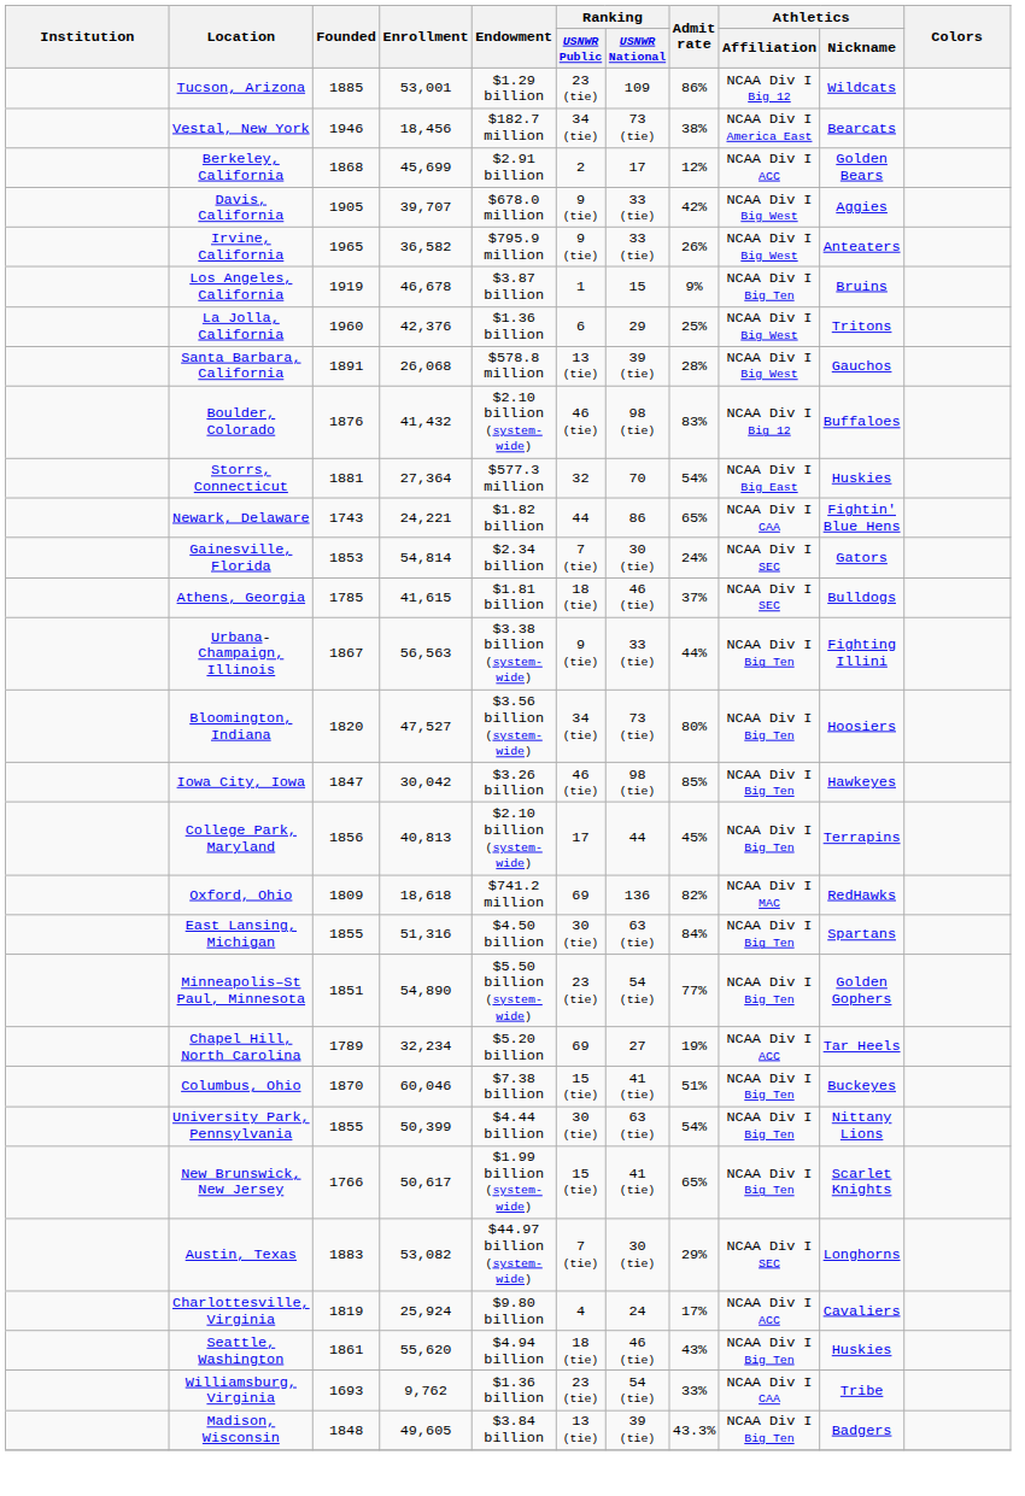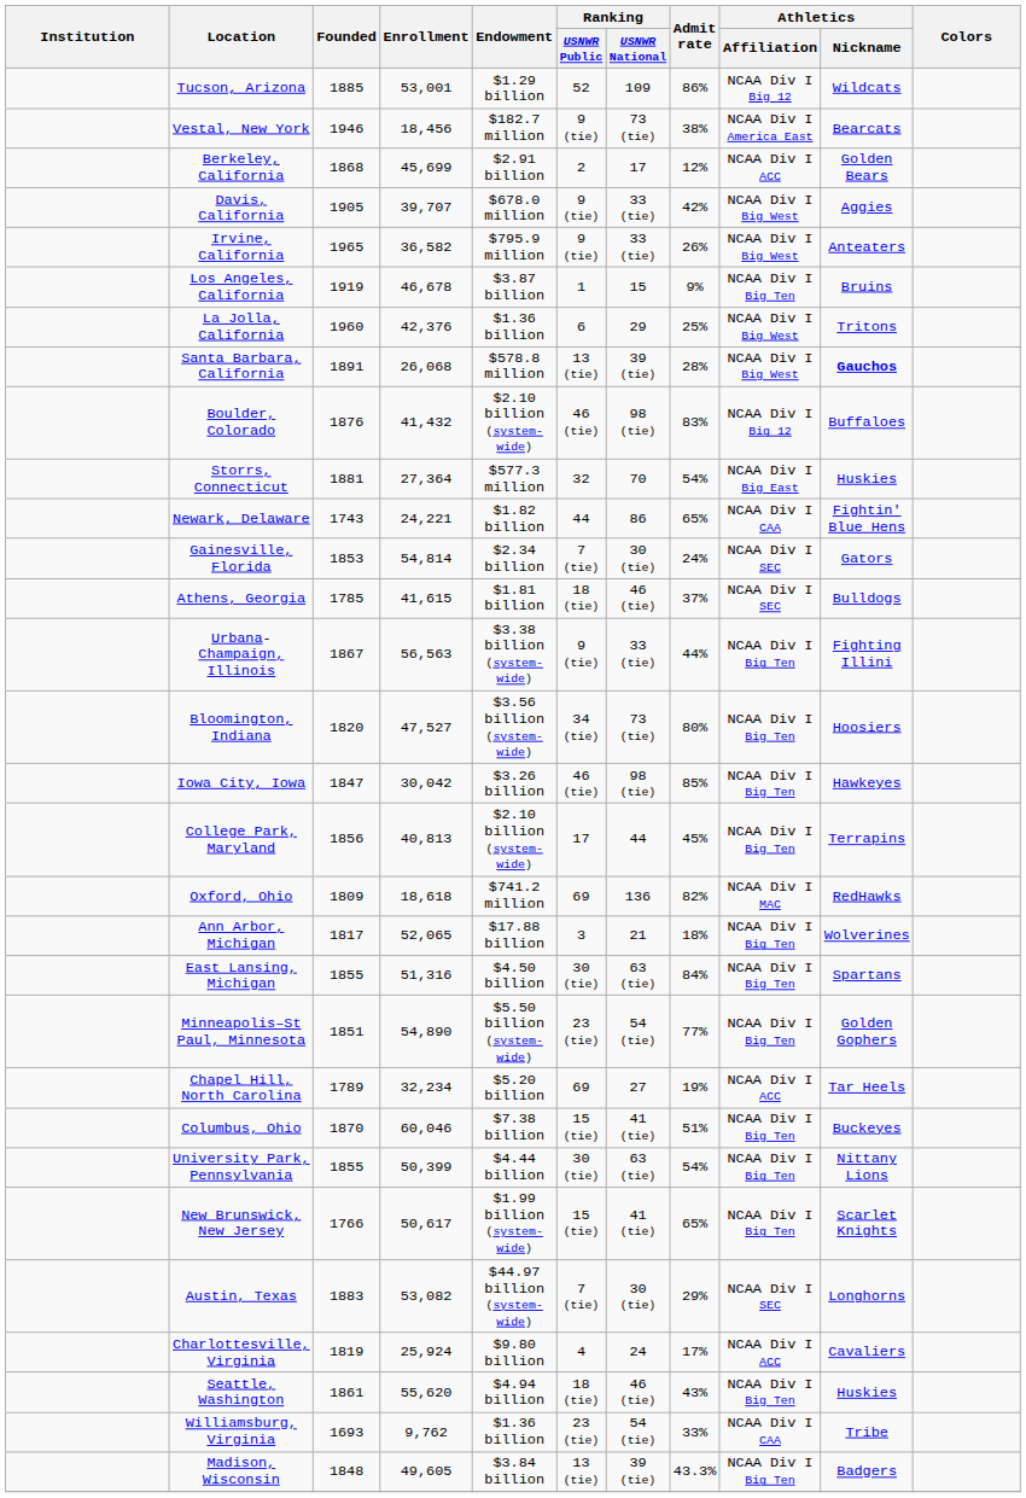 <table class="wikitable sortable" style="text-align:center;">
 <tr>
 <th rowspan="2">Institution</th>
 <th rowspan="2">Location</th>
 <th rowspan="2">Founded</th>
 <th rowspan="2">Enrollment<br></th>
 <th rowspan="2">Endowment<br></th>
 <th colspan="2">Ranking</th>
 <th rowspan="2">Admit rate</th>
 <th colspan="2">Athletics</th>
 <th class="unsortable" rowspan="2">Colors</th>
 </tr>
 <tr>
 <th><small><a href='#'><em>USNWR</em> Public</a></small></th>
 <th><small><a href='#'><em>USNWR</em> National</a></small></th>
 <th>Affiliation</th>
 <th>Nickname</th>
 </tr>
 <tr>
 <td style="border-style: solid solid solid none; text-align:left; min-width:10em"></td>
 <td style="min-width:8em"><a href='#'>Tucson, Arizona</a></td>
 <td>1885</td>
 <td>53,001</td>
 <td data-sort-value="1290">$1.29 billion</td>
-<td>23 <small>(tie)</small></td>
+<td>52</td>
 <td>109</td>
 <td>86%</td>
 <td>NCAA Div I<br><small><a href='#'>Big 12</a></small></td>
 <td><a href='#'>Wildcats</a></td>
 <td style="min-width:5em"></td>
 </tr>
 <tr>
 <td style="border-style: solid solid solid none; text-align:left; min-width:10em"></td>
 <td style="min-width:8em"><a href='#'>Vestal, New York</a></td>
 <td>1946</td>
 <td>18,456</td>
 <td data-sort-value="182">$182.7 million</td>
-<td>34 <small>(tie)</small></td>
+<td>9 <small>(tie)</small></td>
 <td>73 <small>(tie)</small></td>
 <td>38%</td>
 <td>NCAA Div I<br><small><a href='#'>America East</a></small></td>
 <td><a href='#'>Bearcats</a></td>
 <td style="min-width:5em"></td>
 </tr>
 <tr>
 <td style="border-style: solid solid solid none; text-align:left; min-width:10em"></td>
 <td style="min-width:8em"><a href='#'>Berkeley, California</a></td>
 <td>1868</td>
 <td>45,699</td>
 <td data-sort-value="2910">$2.91 billion</td>
 <td>2</td>
 <td>17</td>
 <td>12%</td>
 <td>NCAA Div I<br><small><a href='#'>ACC</a></small></td>
 <td><a href='#'>Golden Bears</a></td>
 <td style="min-width:5em"></td>
 </tr>
 <tr>
 <td style="border-style: solid solid solid none; text-align:left; min-width:10em"></td>
 <td style="min-width:8em"><a href='#'>Davis, California</a></td>
 <td>1905</td>
 <td>39,707</td>
 <td data-sort-value="678">$678.0 million</td>
 <td>9 <small>(tie)</small></td>
 <td>33 <small>(tie)</small></td>
 <td>42%</td>
 <td>NCAA Div I<br><small><a href='#'>Big West</a></small></td>
 <td><a href='#'>Aggies</a></td>
 <td style="min-width:5em"></td>
 </tr>
 <tr>
 <td style="border-style: solid solid solid none; text-align:left; min-width:11em"></td>
 <td style="min-width:8em"><a href='#'>Irvine, California</a></td>
 <td>1965</td>
 <td>36,582</td>
 <td data-sort-value="795">$795.9 million</td>
 <td>9 <small>(tie)</small></td>
 <td>33 <small>(tie)</small></td>
 <td>26%</td>
 <td>NCAA Div I<br><small><a href='#'>Big West</a></small></td>
 <td><a href='#'>Anteaters</a></td>
 <td style="min-width:5em"></td>
 </tr>
 <tr>
 <td style="border-style: solid solid solid none; text-align:left; min-width:11em"></td>
 <td style="min-width:8em"><a href='#'>Los Angeles, California</a></td>
 <td>1919</td>
 <td>46,678</td>
 <td data-sort-value="3870">$3.87 billion</td>
 <td>1</td>
 <td>15</td>
 <td>9%</td>
 <td>NCAA Div I<br><small><a href='#'>Big Ten</a></small></td>
 <td><a href='#'>Bruins</a></td>
 <td style="min-width:5em"></td>
 </tr>
 <tr>
 <td style="border-style: solid solid solid none; text-align:left; min-width:11em"></td>
 <td style="min-width:8em"><a href='#'>La Jolla, California</a></td>
 <td>1960</td>
 <td>42,376</td>
 <td data-sort-value="1360">$1.36 billion</td>
 <td>6</td>
 <td>29</td>
 <td>25%</td>
 <td>NCAA Div I<br><small><a href='#'>Big West</a></small></td>
 <td><a href='#'>Tritons</a></td>
 <td style="min-width:5em"></td>
 </tr>
 <tr>
 <td style="border-style: solid solid solid none; text-align:left; min-width:11em"></td>
 <td style="min-width:8em"><a href='#'>Santa Barbara, California</a></td>
 <td>1891</td>
 <td>26,068</td>
 <td data-sort-value="578">$578.8 million</td>
 <td>13 <small>(tie)</small></td>
 <td>39 <small>(tie)</small></td>
 <td>28%</td>
 <td>NCAA Div I<br><small><a href='#'>Big West</a></small></td>
-<td><a href='#'>Gauchos</a></td>
+<td><strong><a href='#'>Gauchos</a></strong></td>
 <td style="min-width:5em"></td>
 </tr>
 <tr>
 <td style="border-style: solid solid solid none; text-align:left; min-width:10em"></td>
 <td style="min-width:8em"><a href='#'>Boulder, Colorado</a></td>
 <td>1876</td>
 <td>41,432</td>
 <td data-sort-value="2100">$2.10 billion<br><small>(<a href='#'>system-wide</a>)</small></td>
 <td>46 <small>(tie)</small></td>
 <td>98 <small>(tie)</small></td>
 <td>83%</td>
 <td>NCAA Div I<br><small><a href='#'>Big 12</a></small></td>
 <td><a href='#'>Buffaloes</a></td>
 <td style="min-width:7em"></td>
 </tr>
 <tr>
 <td style="border-style: solid solid solid none; text-align:left; min-width:10em"></td>
 <td style="min-width:8em"><a href='#'>Storrs, Connecticut</a></td>
 <td>1881</td>
 <td>27,364</td>
 <td data-sort-value="577">$577.3 million</td>
 <td>32</td>
 <td>70</td>
 <td>54%</td>
 <td>NCAA Div I<br><small><a href='#'>Big East</a></small></td>
 <td><a href='#'>Huskies</a></td>
 <td style="min-width:5em"></td>
 </tr>
 <tr>
 <td style="border-style: solid solid solid none; text-align:left; min-width:10em"></td>
 <td style="min-width:8em"><a href='#'>Newark, Delaware</a></td>
 <td>1743</td>
 <td>24,221</td>
 <td data-sort-value="1820">$1.82 billion</td>
 <td>44</td>
 <td>86</td>
 <td>65%</td>
 <td>NCAA Div I<br><small><a href='#'>CAA</a></small></td>
 <td><a href='#'>Fightin' Blue Hens</a></td>
 <td style="min-width:5em"></td>
 </tr>
 <tr>
 <td style="border-style: solid solid solid none; text-align:left; min-width:10em"></td>
 <td style="min-width:8em"><a href='#'>Gainesville, Florida</a></td>
 <td>1853</td>
 <td>54,814</td>
 <td data-sort-value="2340">$2.34 billion</td>
 <td>7 <small>(tie)</small></td>
 <td>30 <small>(tie)</small></td>
 <td>24%</td>
 <td>NCAA Div I<br><small><a href='#'>SEC</a></small></td>
 <td><a href='#'>Gators</a></td>
 <td style="min-width:7em"></td>
 </tr>
 <tr>
 <td style="border-style: solid solid solid none; text-align:left; min-width:10em"></td>
 <td style="min-width:8em"><a href='#'>Athens, Georgia</a></td>
 <td>1785</td>
 <td>41,615</td>
 <td data-sort-value="1810">$1.81 billion</td>
 <td>18 <small>(tie)</small></td>
 <td>46 <small>(tie)</small></td>
 <td>37%</td>
 <td>NCAA Div I<br><small><a href='#'>SEC</a></small></td>
 <td><a href='#'>Bulldogs</a></td>
 <td style="min-width:7em"></td>
 </tr>
 <tr>
 <td style="border-style: solid solid solid none; text-align:left; min-width:10em"></td>
 <td style="min-width:9em"><a href='#'>Urbana</a>-<a href='#'>Champaign, Illinois</a></td>
 <td>1867</td>
 <td>56,563</td>
 <td data-sort-value="3380">$3.38 billion<br><small>(<a href='#'>system-wide</a>)</small></td>
 <td>9 <small>(tie)</small></td>
 <td>33 <small>(tie)</small></td>
 <td>44%</td>
 <td>NCAA Div I<br><small><a href='#'>Big Ten</a></small></td>
 <td><a href='#'>Fighting Illini</a></td>
 <td style="min-width:7em"></td>
 </tr>
 <tr>
 <td style="border-style: solid solid solid none; text-align:left; min-width:10em"></td>
 <td style="min-width:8em"><a href='#'>Bloomington, Indiana</a></td>
 <td>1820</td>
 <td>47,527</td>
 <td data-sort-value="3560">$3.56 billion<br><small>(<a href='#'>system-wide</a>)</small></td>
 <td>34 <small>(tie)</small></td>
 <td>73 <small>(tie)</small></td>
 <td>80%</td>
 <td>NCAA Div I<br><small><a href='#'>Big Ten</a></small></td>
 <td><a href='#'>Hoosiers</a></td>
 <td style="min-width:7em"></td>
 </tr>
 <tr>
 <td style="border-style: solid solid solid none; text-align:left; min-width:10em"></td>
 <td style="min-width:8em"><a href='#'>Iowa City, Iowa</a></td>
 <td>1847</td>
 <td>30,042</td>
 <td data-sort-value="3560">$3.26 billion</td>
 <td>46 <small>(tie)</small></td>
 <td>98 <small>(tie)</small></td>
 <td>85%</td>
 <td>NCAA Div I<br><small><a href='#'>Big Ten</a></small></td>
 <td><a href='#'>Hawkeyes</a></td>
 <td style="min-width:7em"></td>
 </tr>
 <tr>
 <td style="border-style: solid solid solid none; text-align:left; min-width:10em"></td>
 <td style="min-width:8em"><a href='#'>College Park, Maryland</a></td>
 <td>1856</td>
 <td>40,813</td>
 <td data-sort-value="2100">$2.10 billion<br><small>(<a href='#'>system-wide</a>)</small></td>
 <td>17</td>
 <td>44</td>
 <td>45%</td>
 <td>NCAA Div I<br><small><a href='#'>Big Ten</a></small></td>
 <td><a href='#'>Terrapins</a></td>
 <td style="min-width:7em"></td>
 </tr>
 <tr>
 <td style="border-style: solid solid solid none; text-align:left; min-width:10em"></td>
 <td style="min-width:8em"><a href='#'>Oxford, Ohio</a></td>
 <td>1809</td>
 <td>18,618</td>
 <td data-sort-value="741">$741.2 million</td>
 <td>69</td>
 <td>136</td>
 <td>82%</td>
 <td>NCAA Div I<br><small><a href='#'>MAC</a></small></td>
 <td><a href='#'>RedHawks</a></td>
+<td style="min-width:7em"></td>
+</tr>
+<tr>
+<td style="border-style: solid solid solid none; text-align:left; min-width:10em"></td>
+<td style="min-width:8em"><a href='#'>Ann Arbor, Michigan</a></td>
+<td>1817</td>
+<td>52,065</td>
+<td data-sort-value="17880">$17.88 billion</td>
+<td>3</td>
+<td>21</td>
+<td>18%</td>
+<td>NCAA Div I<br><small><a href='#'>Big Ten</a></small></td>
+<td><a href='#'>Wolverines</a></td>
 <td style="min-width:7em"></td>
 </tr>
 <tr>
 <td style="border-style: solid solid solid none; text-align:left; min-width:10em"></td>
 <td style="min-width:8em"><a href='#'>East Lansing, Michigan</a></td>
 <td>1855</td>
 <td>51,316</td>
 <td data-sort-value="4500">$4.50 billion</td>
 <td>30 <small>(tie)</small></td>
 <td>63 <small>(tie)</small></td>
 <td>84%</td>
 <td>NCAA Div I<br><small><a href='#'>Big Ten</a></small></td>
 <td><a href='#'>Spartans</a></td>
 <td style="min-width:7em"></td>
 </tr>
 <tr>
 <td style="border-style: solid solid solid none; text-align:left; min-width:10em"></td>
 <td style="min-width:8em"><a href='#'>Minneapolis–St Paul, Minnesota</a></td>
 <td>1851</td>
 <td>54,890</td>
 <td data-sort-value="5500">$5.50 billion<br><small>(<a href='#'>system-wide</a>)</small></td>
 <td>23 <small>(tie)</small></td>
 <td>54 <small>(tie)</small></td>
 <td>77%</td>
 <td>NCAA Div I<br><small><a href='#'>Big Ten</a></small></td>
 <td><a href='#'>Golden Gophers</a></td>
 <td style="min-width:7em"></td>
 </tr>
 <tr>
 <td style="border-style: solid solid solid none; text-align:left; min-width:10em"></td>
 <td style="min-width:8em"><a href='#'>Chapel Hill, <br> North Carolina</a></td>
 <td>1789</td>
 <td>32,234</td>
 <td data-sort-value="5200">$5.20 billion</td>
 <td>69</td>
 <td>27</td>
 <td>19%</td>
 <td>NCAA Div I<br><small><a href='#'>ACC</a></small></td>
 <td><a href='#'>Tar Heels</a></td>
 <td style="min-width:7em"></td>
 </tr>
 <tr>
 <td style="border-style: solid solid solid none; text-align:left; min-width:10em"></td>
 <td style="min-width:8em"><a href='#'>Columbus, Ohio</a></td>
 <td>1870</td>
 <td>60,046</td>
 <td data-sort-value="7380">$7.38 billion</td>
 <td>15 <small>(tie)</small></td>
 <td>41 <small>(tie)</small></td>
 <td>51%</td>
 <td>NCAA Div I<br><small><a href='#'>Big Ten</a></small></td>
 <td><a href='#'>Buckeyes</a></td>
 <td style="min-width:5em"></td>
 </tr>
 <tr>
 <td style="border-style: solid solid solid none; text-align:left; min-width:10em"></td>
 <td style="min-width:8em"><a href='#'>University Park, Pennsylvania</a></td>
 <td>1855</td>
 <td>50,399</td>
 <td data-sort-value="4440">$4.44 billion</td>
 <td>30 <small>(tie)</small></td>
 <td>63 <small>(tie)</small></td>
 <td>54%</td>
 <td>NCAA Div I<br><small><a href='#'>Big Ten</a></small></td>
 <td><a href='#'>Nittany Lions</a></td>
 <td style="min-width:5em"></td>
 </tr>
 <tr>
 <td style="border-style: solid solid solid none; text-align:left; min-width:10em"></td>
 <td style="min-width:8em"><a href='#'>New Brunswick, New Jersey</a></td>
 <td>1766</td>
 <td>50,617</td>
 <td data-sort-value="1990">$1.99 billion<br><small>(<a href='#'>system-wide</a>)</small></td>
 <td>15 <small>(tie)</small></td>
 <td>41 <small>(tie)</small></td>
 <td>65%</td>
 <td>NCAA Div I<br><small><a href='#'>Big Ten</a></small></td>
 <td><a href='#'>Scarlet Knights</a></td>
 <td style="min-width:5em"></td>
 </tr>
 <tr>
 <td style="border-style: solid solid solid none; text-align:left; min-width:10em"></td>
 <td style="min-width:8em"><a href='#'>Austin, Texas</a></td>
 <td>1883</td>
 <td>53,082</td>
 <td data-sort-value="44970">$44.97 billion<br><small>(<a href='#'>system-wide</a>)</small></td>
 <td>7 <small>(tie)</small></td>
 <td>30 <small>(tie)</small></td>
 <td>29%</td>
 <td>NCAA Div I<br><small><a href='#'>SEC</a></small></td>
 <td><a href='#'>Longhorns</a></td>
 <td style="min-width:7em"></td>
 </tr>
 <tr>
 <td style="border-style: solid solid solid none; text-align:left; min-width:10em"></td>
 <td style="min-width:8em"><a href='#'>Charlottesville, Virginia</a></td>
 <td>1819</td>
 <td>25,924</td>
 <td data-sort-value="9800">$9.80 billion</td>
 <td>4</td>
 <td>24</td>
 <td>17%</td>
 <td>NCAA Div I<br><small><a href='#'>ACC</a></small></td>
 <td><a href='#'>Cavaliers</a></td>
 <td style="min-width:7em"></td>
 </tr>
 <tr>
 <td style="border-style: solid solid solid none; text-align:left; min-width:10em"></td>
 <td style="min-width:8em"><a href='#'>Seattle, Washington</a></td>
 <td>1861</td>
 <td>55,620</td>
 <td data-sort-value="4940">$4.94 billion</td>
 <td>18 <small>(tie)</small></td>
 <td>46 <small>(tie)</small></td>
 <td>43%</td>
 <td>NCAA Div I<br><small><a href='#'>Big Ten</a></small></td>
 <td><a href='#'>Huskies</a></td>
 <td style="min-width:7em"></td>
 </tr>
 <tr>
 <td style="border-style: solid solid solid none; text-align:left; min-width:10em"></td>
 <td style="min-width:8em"><a href='#'>Williamsburg, Virginia</a></td>
 <td>1693</td>
 <td>9,762</td>
 <td data-sort-value="1360">$1.36 billion</td>
 <td>23 <small>(tie)</small></td>
 <td>54 <small>(tie)</small></td>
 <td>33%</td>
 <td>NCAA Div I<br><small><a href='#'>CAA</a></small></td>
 <td><a href='#'>Tribe</a></td>
 <td style="min-width:5em"></td>
 </tr>
 <tr>
 <td style="border-style: solid solid solid none; text-align:left; min-width:10em"></td>
 <td style="min-width:8em"><a href='#'>Madison, Wisconsin</a></td>
 <td>1848</td>
 <td>49,605</td>
 <td data-sort-value="3840">$3.84 billion</td>
 <td>13 <small>(tie)</small></td>
 <td>39 <small>(tie)</small></td>
 <td>43.3%</td>
 <td>NCAA Div I<br><small><a href='#'>Big Ten</a></small></td>
 <td><a href='#'>Badgers</a></td>
 <td style="min-width:5em"></td>
 </tr>
 <tr>
 </tr>
 </table>
